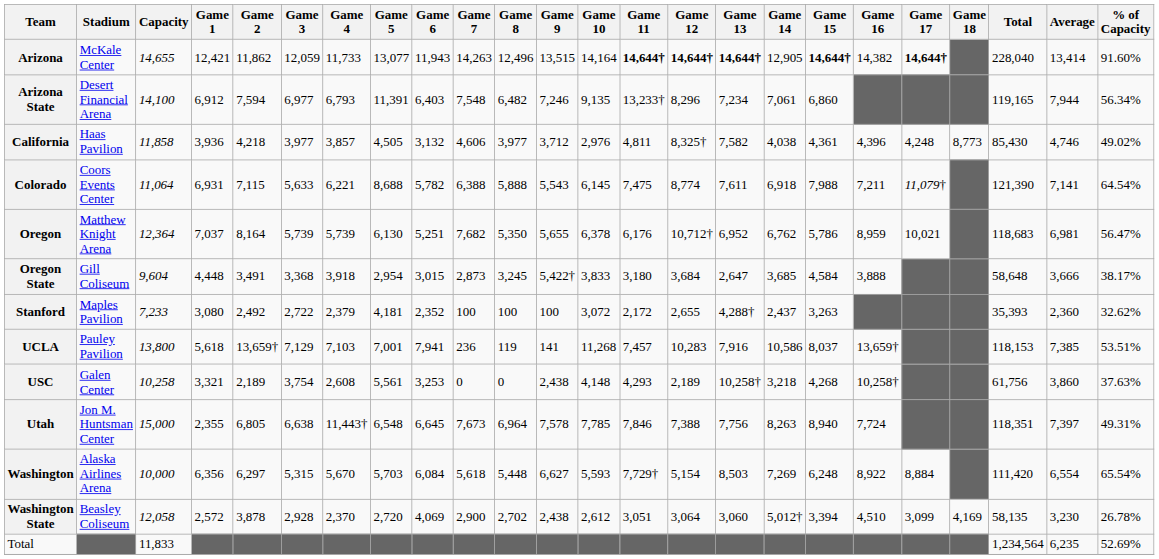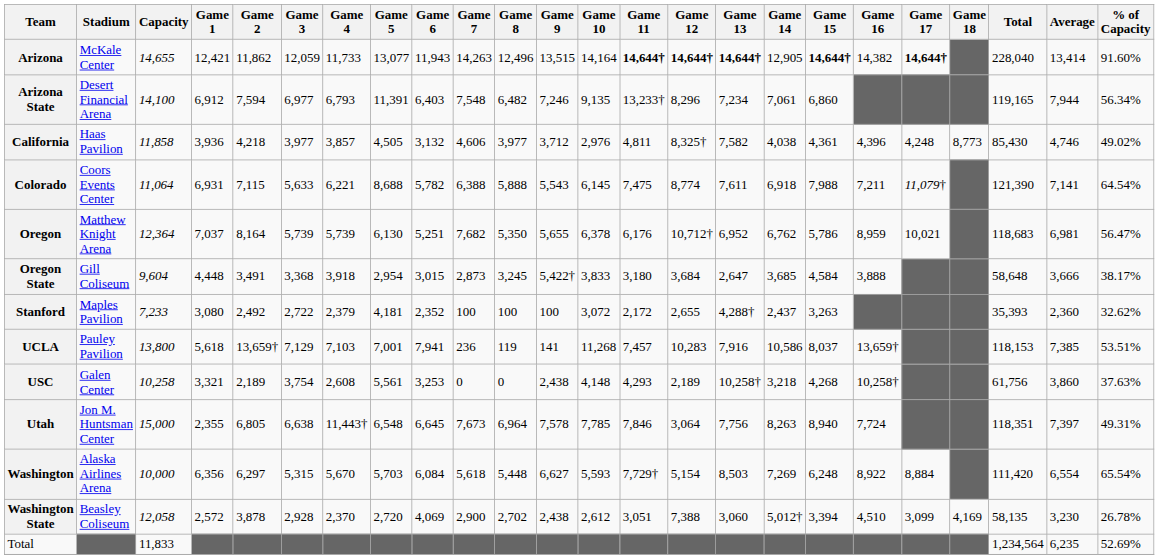 <table class="wikitable">
 <tr>
 <th>Team</th>
 <th>Stadium</th>
 <th>Capacity</th>
 <th>Game 1</th>
 <th>Game 2</th>
 <th>Game 3</th>
 <th>Game 4</th>
 <th>Game 5</th>
 <th>Game 6</th>
 <th>Game 7</th>
 <th>Game 8</th>
 <th>Game 9</th>
 <th>Game 10</th>
 <th>Game 11</th>
 <th>Game 12</th>
 <th>Game 13</th>
 <th>Game 14</th>
 <th>Game 15</th>
 <th>Game 16</th>
 <th>Game 17</th>
 <th>Game 18</th>
 <th>Total</th>
 <th>Average</th>
 <th>% of Capacity</th>
 </tr>
 <tr>
 <th style=>Arizona</th>
 <td><a href='#'>McKale Center</a></td>
 <td><em>14,655</em></td>
 <td>12,421</td>
 <td>11,862</td>
 <td>12,059</td>
 <td>11,733</td>
 <td>13,077</td>
 <td>11,943</td>
 <td>14,263</td>
 <td>12,496</td>
 <td>13,515</td>
 <td>14,164</td>
 <td><strong>14,644†</strong></td>
 <td><strong>14,644†</strong></td>
 <td><strong>14,644†</strong></td>
 <td>12,905</td>
 <td><strong>14,644†</strong></td>
 <td>14,382</td>
 <td><strong>14,644†</strong></td>
 <td style="background:#666666;"></td>
 <td>228,040</td>
 <td>13,414</td>
 <td>91.60%</td>
 </tr>
 <tr>
 <th style=>Arizona State</th>
 <td><a href='#'>Desert Financial Arena</a></td>
 <td><em>14,100</em></td>
 <td>6,912</td>
 <td>7,594</td>
 <td>6,977</td>
 <td>6,793</td>
 <td>11,391</td>
 <td>6,403</td>
 <td>7,548</td>
 <td>6,482</td>
 <td>7,246</td>
 <td>9,135</td>
 <td>13,233†</td>
 <td>8,296</td>
 <td>7,234</td>
 <td>7,061</td>
 <td>6,860</td>
 <td style="background:#666666;"></td>
 <td style="background:#666666;"></td>
 <td style="background:#666666;"></td>
 <td>119,165</td>
 <td>7,944</td>
 <td>56.34%</td>
 </tr>
 <tr>
 <th style=>California</th>
 <td><a href='#'>Haas Pavilion</a></td>
 <td><em>11,858</em></td>
 <td>3,936</td>
 <td>4,218</td>
 <td>3,977</td>
 <td>3,857</td>
 <td>4,505</td>
 <td>3,132</td>
 <td>4,606</td>
 <td>3,977</td>
 <td>3,712</td>
 <td>2,976</td>
 <td>4,811</td>
 <td>8,325†</td>
 <td>7,582</td>
 <td>4,038</td>
 <td>4,361</td>
 <td>4,396</td>
 <td>4,248</td>
 <td>8,773</td>
 <td>85,430</td>
 <td>4,746</td>
 <td>49.02%</td>
 </tr>
 <tr>
 <th style=>Colorado</th>
 <td><a href='#'>Coors Events Center</a></td>
 <td><em>11,064</em></td>
 <td>6,931</td>
 <td>7,115</td>
 <td>5,633</td>
 <td>6,221</td>
 <td>8,688</td>
 <td>5,782</td>
 <td>6,388</td>
 <td>5,888</td>
 <td>5,543</td>
 <td>6,145</td>
 <td>7,475</td>
 <td>8,774</td>
 <td>7,611</td>
 <td>6,918</td>
 <td>7,988</td>
 <td>7,211</td>
 <td><em>11,079</em>†</td>
 <td style="background:#666666;"></td>
 <td>121,390</td>
 <td>7,141</td>
 <td>64.54%</td>
 </tr>
 <tr>
 <th style=>Oregon</th>
 <td><a href='#'>Matthew Knight Arena</a></td>
 <td><em>12,364</em></td>
 <td>7,037</td>
 <td>8,164</td>
 <td>5,739</td>
 <td>5,739</td>
 <td>6,130</td>
 <td>5,251</td>
 <td>7,682</td>
 <td>5,350</td>
 <td>5,655</td>
 <td>6,378</td>
 <td>6,176</td>
 <td>10,712†</td>
 <td>6,952</td>
 <td>6,762</td>
 <td>5,786</td>
 <td>8,959</td>
 <td>10,021</td>
 <td style="background:#666666;"></td>
 <td>118,683</td>
 <td>6,981</td>
 <td>56.47%</td>
 </tr>
 <tr>
 <th style=>Oregon State</th>
 <td><a href='#'>Gill Coliseum</a></td>
 <td><em>9,604</em></td>
 <td>4,448</td>
 <td>3,491</td>
 <td>3,368</td>
 <td>3,918</td>
 <td>2,954</td>
 <td>3,015</td>
 <td>2,873</td>
 <td>3,245</td>
 <td>5,422†</td>
 <td>3,833</td>
 <td>3,180</td>
 <td>3,684</td>
 <td>2,647</td>
 <td>3,685</td>
 <td>4,584</td>
 <td>3,888</td>
 <td style="background:#666666;"></td>
 <td style="background:#666666;"></td>
 <td>58,648</td>
 <td>3,666</td>
 <td>38.17%</td>
 </tr>
 <tr>
 <th style=>Stanford</th>
 <td><a href='#'>Maples Pavilion</a></td>
 <td><em>7,233</em></td>
 <td>3,080</td>
 <td>2,492</td>
 <td>2,722</td>
 <td>2,379</td>
 <td>4,181</td>
 <td>2,352</td>
 <td>100</td>
 <td>100</td>
 <td>100</td>
 <td>3,072</td>
 <td>2,172</td>
 <td>2,655</td>
 <td>4,288†</td>
 <td>2,437</td>
 <td>3,263</td>
 <td style="background:#666666;"></td>
 <td style="background:#666666;"></td>
 <td style="background:#666666;"></td>
 <td>35,393</td>
 <td>2,360</td>
 <td>32.62%</td>
 </tr>
 <tr>
 <th style=>UCLA</th>
 <td><a href='#'>Pauley Pavilion</a></td>
 <td><em>13,800</em></td>
 <td>5,618</td>
 <td>13,659†</td>
 <td>7,129</td>
 <td>7,103</td>
 <td>7,001</td>
 <td>7,941</td>
 <td>236</td>
 <td>119</td>
 <td>141</td>
 <td>11,268</td>
 <td>7,457</td>
 <td>10,283</td>
 <td>7,916</td>
 <td>10,586</td>
 <td>8,037</td>
 <td>13,659†</td>
 <td style="background:#666666;"></td>
 <td style="background:#666666;"></td>
 <td>118,153</td>
 <td>7,385</td>
 <td>53.51%</td>
 </tr>
 <tr>
 <th style=>USC</th>
 <td><a href='#'>Galen Center</a></td>
 <td><em>10,258</em></td>
 <td>3,321</td>
 <td>2,189</td>
 <td>3,754</td>
 <td>2,608</td>
 <td>5,561</td>
 <td>3,253</td>
 <td>0</td>
 <td>0</td>
 <td>2,438</td>
 <td>4,148</td>
 <td>4,293</td>
 <td>2,189</td>
 <td>10,258†</td>
 <td>3,218</td>
 <td>4,268</td>
 <td>10,258†</td>
 <td style="background:#666666;"></td>
 <td style="background:#666666;"></td>
 <td>61,756</td>
 <td>3,860</td>
 <td>37.63%</td>
 </tr>
 <tr>
 <th style=>Utah</th>
 <td><a href='#'>Jon M. Huntsman Center</a></td>
 <td><em>15,000</em></td>
 <td>2,355</td>
 <td>6,805</td>
 <td>6,638</td>
 <td>11,443†</td>
 <td>6,548</td>
 <td>6,645</td>
 <td>7,673</td>
 <td>6,964</td>
 <td>7,578</td>
 <td>7,785</td>
 <td>7,846</td>
-<td>7,388</td>
+<td>3,064</td>
 <td>7,756</td>
 <td>8,263</td>
 <td>8,940</td>
 <td>7,724</td>
 <td style="background:#666666;"></td>
 <td style="background:#666666;"></td>
 <td>118,351</td>
 <td>7,397</td>
 <td>49.31%</td>
 </tr>
 <tr>
 <th style=>Washington</th>
 <td><a href='#'>Alaska Airlines Arena</a></td>
 <td><em>10,000</em></td>
 <td>6,356</td>
 <td>6,297</td>
 <td>5,315</td>
 <td>5,670</td>
 <td>5,703</td>
 <td>6,084</td>
 <td>5,618</td>
 <td>5,448</td>
 <td>6,627</td>
 <td>5,593</td>
 <td>7,729†</td>
 <td>5,154</td>
 <td>8,503</td>
 <td>7,269</td>
 <td>6,248</td>
 <td>8,922</td>
 <td>8,884</td>
 <td style="background:#666666;"></td>
 <td>111,420</td>
 <td>6,554</td>
 <td>65.54%</td>
 </tr>
 <tr>
 <th style=>Washington State</th>
 <td><a href='#'>Beasley Coliseum</a></td>
 <td><em>12,058</em></td>
 <td>2,572</td>
 <td>3,878</td>
 <td>2,928</td>
 <td>2,370</td>
 <td>2,720</td>
 <td>4,069</td>
 <td>2,900</td>
 <td>2,702</td>
 <td>2,438</td>
 <td>2,612</td>
 <td>3,051</td>
-<td>3,064</td>
+<td>7,388</td>
 <td>3,060</td>
 <td>5,012†</td>
 <td>3,394</td>
 <td>4,510</td>
 <td>3,099</td>
 <td>4,169</td>
 <td>58,135</td>
 <td>3,230</td>
 <td>26.78%</td>
 </tr>
 <tr>
 <td>Total</td>
 <td style="background:#666666;"></td>
 <td>11,833</td>
 <td style="background:#666666;"></td>
 <td style="background:#666666;"></td>
 <td style="background:#666666;"></td>
 <td style="background:#666666;"></td>
 <td style="background:#666666;"></td>
 <td style="background:#666666;"></td>
 <td style="background:#666666;"></td>
 <td style="background:#666666;"></td>
 <td style="background:#666666;"></td>
 <td style="background:#666666;"></td>
 <td style="background:#666666;"></td>
 <td style="background:#666666;"></td>
 <td style="background:#666666;"></td>
 <td style="background:#666666;"></td>
 <td style="background:#666666;"></td>
 <td style="background:#666666;"></td>
 <td style="background:#666666;"></td>
 <td style="background:#666666;"></td>
 <td>1,234,564</td>
 <td>6,235</td>
 <td>52.69%</td>
 </tr>
 <tr>
 </tr>
 </table>
